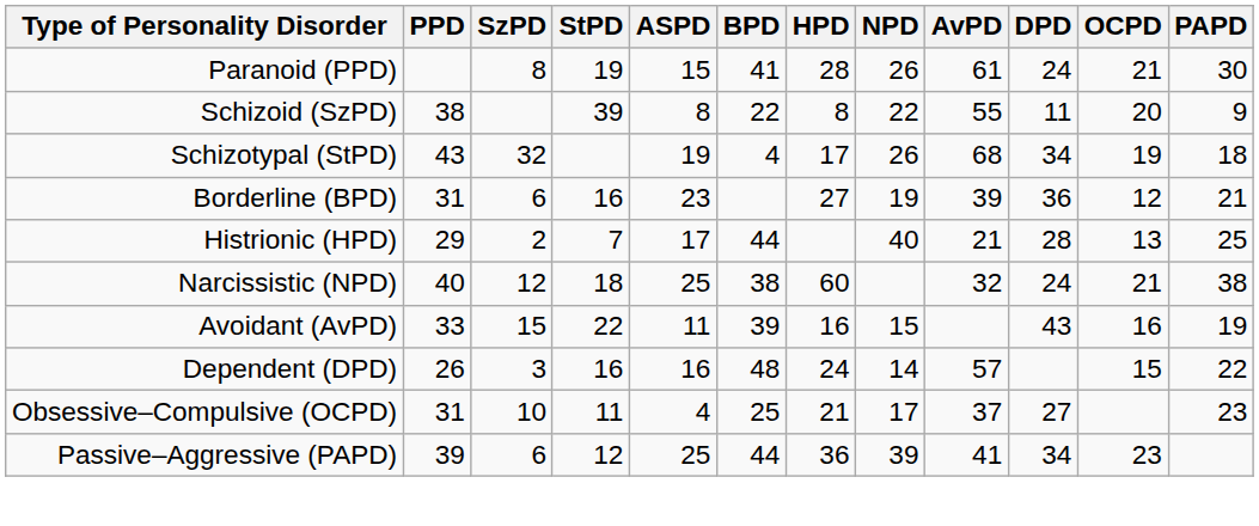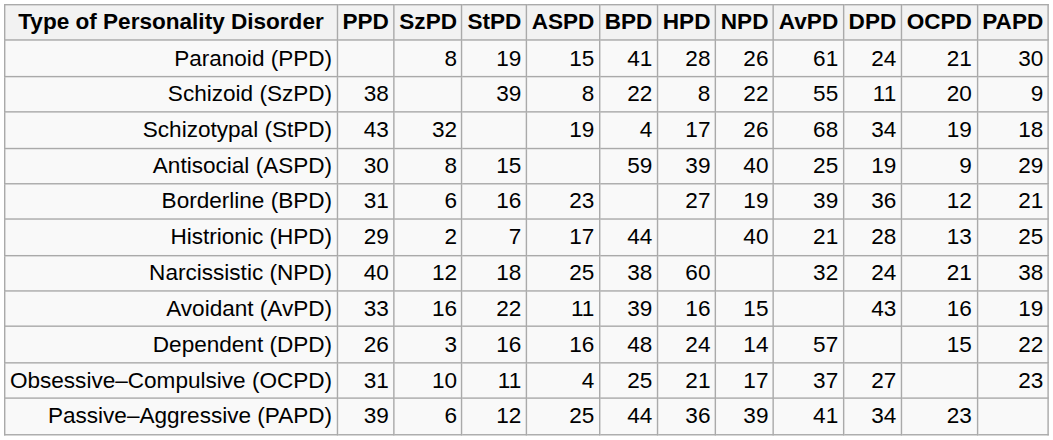 <table class="wikitable sortable" style="text-align:right;">
 <tr>
 <th scope="col">Type of Personality Disorder</th>
 <th scope="col">PPD</th>
 <th scope="col">SzPD</th>
 <th scope="col">StPD</th>
 <th scope="col">ASPD</th>
 <th scope="col">BPD</th>
 <th scope="col">HPD</th>
 <th scope="col">NPD</th>
 <th scope="col">AvPD</th>
 <th scope="col">DPD</th>
 <th scope="col">OCPD</th>
 <th scope="col">PAPD</th>
 </tr>
 <tr>
 <td>Paranoid (PPD)</td>
 <td></td>
 <td>8</td>
 <td>19</td>
 <td>15</td>
 <td>41</td>
 <td>28</td>
 <td>26</td>
 <td>61</td>
 <td>24</td>
 <td>21</td>
 <td>30</td>
 </tr>
 <tr>
 <td>Schizoid (SzPD)</td>
 <td>38</td>
 <td></td>
 <td>39</td>
 <td>8</td>
 <td>22</td>
 <td>8</td>
 <td>22</td>
 <td>55</td>
 <td>11</td>
 <td>20</td>
 <td>9</td>
 </tr>
 <tr>
 <td>Schizotypal (StPD)</td>
 <td>43</td>
 <td>32</td>
 <td></td>
 <td>19</td>
 <td>4</td>
 <td>17</td>
 <td>26</td>
 <td>68</td>
 <td>34</td>
 <td>19</td>
 <td>18</td>
 </tr>
 <tr>
+<td>Antisocial (ASPD)</td>
+<td>30</td>
+<td>8</td>
+<td>15</td>
+<td></td>
+<td>59</td>
+<td>39</td>
+<td>40</td>
+<td>25</td>
+<td>19</td>
+<td>9</td>
+<td>29</td>
+</tr>
+<tr>
 <td>Borderline (BPD)</td>
 <td>31</td>
 <td>6</td>
 <td>16</td>
 <td>23</td>
 <td></td>
 <td>27</td>
 <td>19</td>
 <td>39</td>
 <td>36</td>
 <td>12</td>
 <td>21</td>
 </tr>
 <tr>
 <td>Histrionic (HPD)</td>
 <td>29</td>
 <td>2</td>
 <td>7</td>
 <td>17</td>
 <td>44</td>
 <td></td>
 <td>40</td>
 <td>21</td>
 <td>28</td>
 <td>13</td>
 <td>25</td>
 </tr>
 <tr>
 <td>Narcissistic (NPD)</td>
 <td>40</td>
 <td>12</td>
 <td>18</td>
 <td>25</td>
 <td>38</td>
 <td>60</td>
 <td></td>
 <td>32</td>
 <td>24</td>
 <td>21</td>
 <td>38</td>
 </tr>
 <tr>
 <td>Avoidant (AvPD)</td>
 <td>33</td>
-<td>15</td>
+<td>16</td>
 <td>22</td>
 <td>11</td>
 <td>39</td>
 <td>16</td>
 <td>15</td>
 <td></td>
 <td>43</td>
 <td>16</td>
 <td>19</td>
 </tr>
 <tr>
 <td>Dependent (DPD)</td>
 <td>26</td>
 <td>3</td>
 <td>16</td>
 <td>16</td>
 <td>48</td>
 <td>24</td>
 <td>14</td>
 <td>57</td>
 <td></td>
 <td>15</td>
 <td>22</td>
 </tr>
 <tr>
 <td>Obsessive–Compulsive (OCPD)</td>
 <td>31</td>
 <td>10</td>
 <td>11</td>
 <td>4</td>
 <td>25</td>
 <td>21</td>
 <td>17</td>
 <td>37</td>
 <td>27</td>
 <td></td>
 <td>23</td>
 </tr>
 <tr>
 <td>Passive–Aggressive (PAPD)</td>
 <td>39</td>
 <td>6</td>
 <td>12</td>
 <td>25</td>
 <td>44</td>
 <td>36</td>
 <td>39</td>
 <td>41</td>
 <td>34</td>
 <td>23</td>
 <td></td>
 </tr>
 </table>
